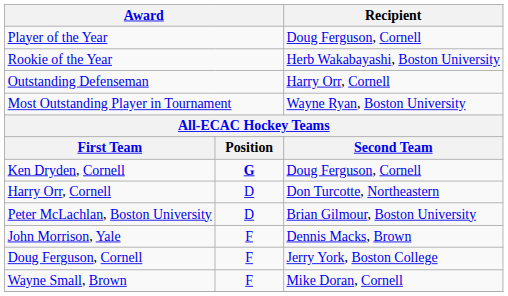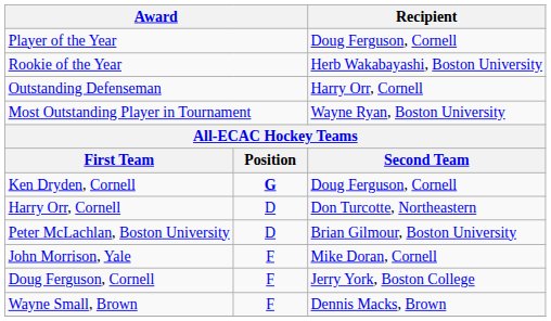 <table class="wikitable">
 <tr>
 <th colspan=2><a href='#'>Award</a></th>
 <th>Recipient</th>
 </tr>
 <tr>
 <td colspan=2><a href='#'>Player of the Year</a></td>
 <td><a href='#'>Doug Ferguson</a>, <a href='#'>Cornell</a></td>
 </tr>
 <tr>
 <td colspan=2><a href='#'>Rookie of the Year</a></td>
 <td><a href='#'>Herb Wakabayashi</a>, <a href='#'>Boston University</a></td>
 </tr>
 <tr>
 <td colspan=2><a href='#'>Outstanding Defenseman</a></td>
 <td><a href='#'>Harry Orr</a>, <a href='#'>Cornell</a></td>
 </tr>
 <tr>
 <td colspan=2><a href='#'>Most Outstanding Player in Tournament</a></td>
 <td><a href='#'>Wayne Ryan</a>, <a href='#'>Boston University</a></td>
 </tr>
 <tr>
 <th colspan=3><a href='#'>All-ECAC Hockey Teams</a></th>
 </tr>
 <tr>
 <th><a href='#'>First Team</a></th>
 <th>  Position  </th>
 <th><a href='#'>Second Team</a></th>
 </tr>
 <tr>
 <td><a href='#'>Ken Dryden</a>, <a href='#'>Cornell</a></td>
 <td align=center><strong><a href='#'>G</a></strong></td>
 <td><a href='#'>Doug Ferguson</a>, <a href='#'>Cornell</a></td>
 </tr>
 <tr>
 <td><a href='#'>Harry Orr</a>, <a href='#'>Cornell</a></td>
 <td align=center><a href='#'>D</a></td>
 <td><a href='#'>Don Turcotte</a>, <a href='#'>Northeastern</a></td>
 </tr>
 <tr>
 <td><a href='#'>Peter McLachlan</a>, <a href='#'>Boston University</a></td>
 <td align=center><a href='#'>D</a></td>
 <td><a href='#'>Brian Gilmour</a>, <a href='#'>Boston University</a></td>
 </tr>
 <tr>
 <td><a href='#'>John Morrison</a>, <a href='#'>Yale</a></td>
 <td align=center><a href='#'>F</a></td>
-<td><a href='#'>Dennis Macks</a>, <a href='#'>Brown</a></td>
+<td><a href='#'>Mike Doran</a>, <a href='#'>Cornell</a></td>
 </tr>
 <tr>
 <td><a href='#'>Doug Ferguson</a>, <a href='#'>Cornell</a></td>
 <td align=center><a href='#'>F</a></td>
 <td><a href='#'>Jerry York</a>, <a href='#'>Boston College</a></td>
 </tr>
 <tr>
 <td><a href='#'>Wayne Small</a>, <a href='#'>Brown</a></td>
 <td align=center><a href='#'>F</a></td>
-<td><a href='#'>Mike Doran</a>, <a href='#'>Cornell</a></td>
+<td><a href='#'>Dennis Macks</a>, <a href='#'>Brown</a></td>
 </tr>
 <tr>
 </tr>
 </table>
